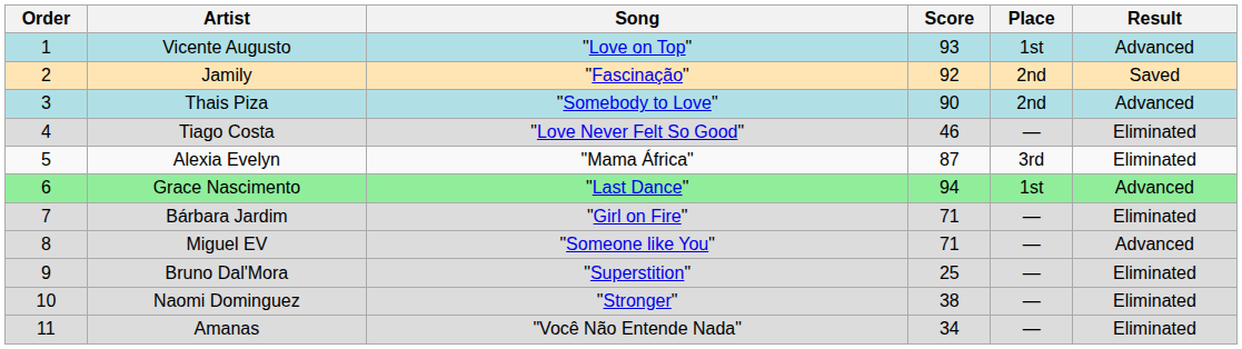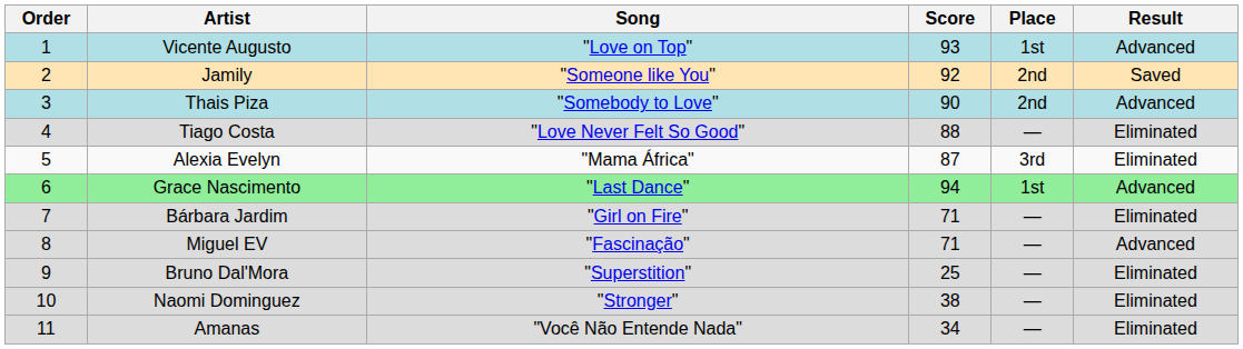 <table class="wikitable" style="text-align:center; width:70%;">
 <tr>
 <th scope="col" width="05%">Order</th>
 <th scope="col" width="17%">Artist</th>
 <th scope="col" width="33%">Song</th>
 <th scope="col" width="05%">Score</th>
 <th scope="col" width="05%">Place</th>
 <th scope="col" width="10%">Result</th>
 </tr>
 <tr bgcolor="#b0e0e6">
 <td>1</td>
 <td>Vicente Augusto</td>
 <td>"<a href='#'>Love on Top</a>"</td>
 <td>93</td>
 <td>1st</td>
 <td>Advanced</td>
 </tr>
 <tr bgcolor="#ffe5b4">
 <td>2</td>
 <td>Jamily</td>
-<td>"<a href='#'>Fascinação</a>"</td>
+<td>"<a href='#'>Someone like You</a>"</td>
 <td>92</td>
 <td>2nd</td>
 <td>Saved</td>
 </tr>
 <tr bgcolor="#b0e0e6">
 <td>3</td>
 <td>Thais Piza</td>
 <td>"<a href='#'>Somebody to Love</a>"</td>
 <td>90</td>
 <td>2nd</td>
 <td>Advanced</td>
 </tr>
 <tr bgcolor="#dcdcdc">
 <td>4</td>
 <td>Tiago Costa</td>
 <td>"<a href='#'>Love Never Felt So Good</a>"</td>
-<td>46</td>
+<td>88</td>
 <td>—</td>
 <td>Eliminated</td>
 </tr>
 <tr>
 <td>5</td>
 <td>Alexia Evelyn</td>
 <td>"Mama África"</td>
 <td>87</td>
 <td>3rd</td>
 <td>Eliminated</td>
 </tr>
 <tr bgcolor="#90ee9b">
 <td>6</td>
 <td>Grace Nascimento</td>
 <td>"<a href='#'>Last Dance</a>"</td>
 <td>94</td>
 <td>1st</td>
 <td>Advanced</td>
 </tr>
 <tr bgcolor="#dcdcdc">
 <td>7</td>
 <td>Bárbara Jardim</td>
 <td>"<a href='#'>Girl on Fire</a>"</td>
 <td>71</td>
 <td>—</td>
 <td>Eliminated</td>
 </tr>
 <tr bgcolor="#dcdcdc">
 <td>8</td>
 <td>Miguel EV</td>
-<td>"<a href='#'>Someone like You</a>"</td>
+<td>"<a href='#'>Fascinação</a>"</td>
 <td>71</td>
 <td>—</td>
 <td>Advanced</td>
 </tr>
 <tr bgcolor="#dcdcdc">
 <td>9</td>
 <td>Bruno Dal'Mora</td>
 <td>"<a href='#'>Superstition</a>"</td>
 <td>25</td>
 <td>—</td>
 <td>Eliminated</td>
 </tr>
 <tr bgcolor="#dcdcdc">
 <td>10</td>
 <td>Naomi Dominguez</td>
 <td>"<a href='#'>Stronger</a>"</td>
 <td>38</td>
 <td>—</td>
 <td>Eliminated</td>
 </tr>
 <tr bgcolor="#dcdcdc">
 <td>11</td>
 <td>Amanas</td>
 <td>"Você Não Entende Nada"</td>
 <td>34</td>
 <td>—</td>
 <td>Eliminated</td>
 </tr>
 <tr>
 </tr>
 </table>
